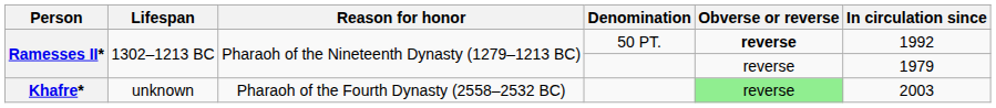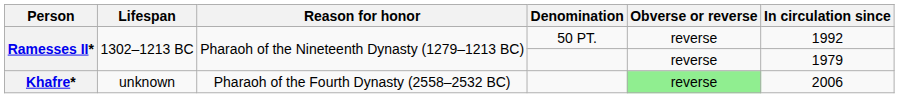 <table class="wikitable" style="font-size: 95%; text-align:center;">
 <tr>
 <th>Person</th>
 <th>Lifespan</th>
 <th>Reason for honor</th>
 <th>Denomination</th>
 <th>Obverse or reverse</th>
 <th>In circulation since</th>
 </tr>
 <tr>
 <th rowspan="2"><a href='#'>Ramesses II</a>*</th>
 <td rowspan="2">1302–1213 BC</td>
 <td rowspan="2">Pharaoh of the Nineteenth Dynasty (1279–1213 BC)</td>
 <td>50 PT.</td>
-<td><strong>reverse</strong></td>
+<td>reverse</td>
 <td>1992</td>
 </tr>
 <tr>
 <td></td>
 <td>reverse</td>
 <td>1979</td>
 </tr>
 <tr>
 <th><a href='#'>Khafre</a>*</th>
 <td>unknown</td>
 <td>Pharaoh of the Fourth Dynasty (2558–2532 BC)</td>
 <td></td>
 <td style="background: lightgreen;">reverse</td>
-<td>2003</td>
+<td>2006</td>
 </tr>
 </table>
